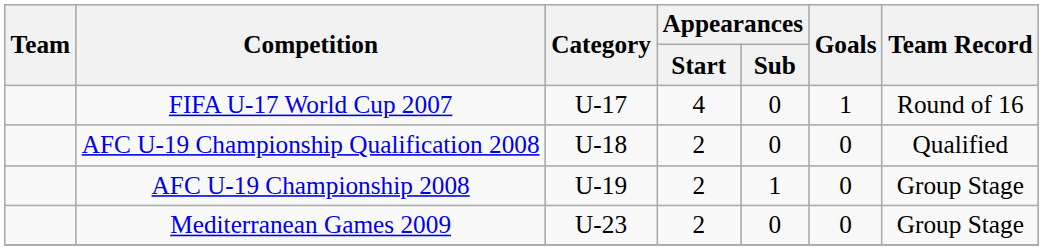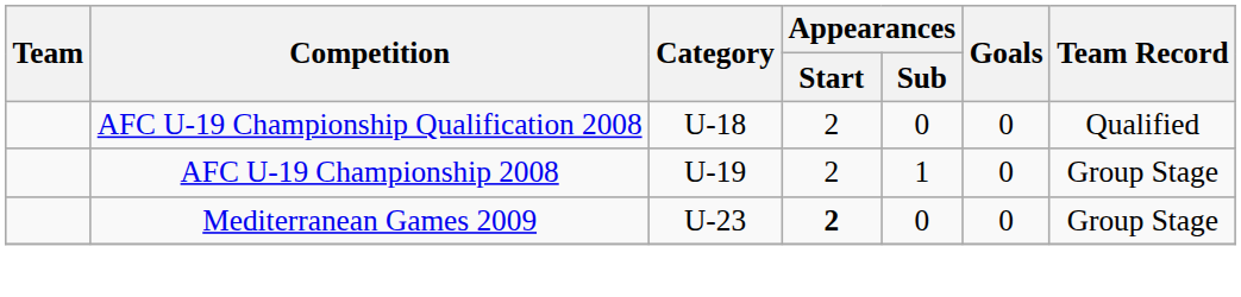 <table class="wikitable" style="text-align: center;">
 <tr>
 <th rowspan="2">Team</th>
 <th rowspan="2">Competition</th>
 <th rowspan="2">Category</th>
 <th colspan="2">Appearances</th>
 <th rowspan="2">Goals</th>
 <th rowspan="2">Team Record</th>
 </tr>
 <tr>
 <th>Start</th>
 <th>Sub</th>
-</tr>
-<tr>
-<td align="left"></td>
-<td><a href='#'>FIFA U-17 World Cup 2007</a></td>
-<td>U-17</td>
-<td>4</td>
-<td>0</td>
-<td>1</td>
-<td>Round of 16</td>
 </tr>
 <tr>
 <td align="left"></td>
 <td><a href='#'>AFC U-19 Championship Qualification 2008</a></td>
 <td>U-18</td>
 <td>2</td>
 <td>0</td>
 <td>0</td>
 <td>Qualified</td>
 </tr>
 <tr>
 <td align="left"></td>
 <td><a href='#'>AFC U-19 Championship 2008</a></td>
 <td>U-19</td>
 <td>2</td>
 <td>1</td>
 <td>0</td>
 <td>Group Stage</td>
 </tr>
 <tr>
 <td align="left"></td>
 <td><a href='#'>Mediterranean Games 2009</a></td>
 <td>U-23</td>
-<td>2</td>
+<td><strong>2</strong></td>
 <td>0</td>
 <td>0</td>
 <td>Group Stage</td>
 </tr>
 <tr>
 </tr>
 </table>
